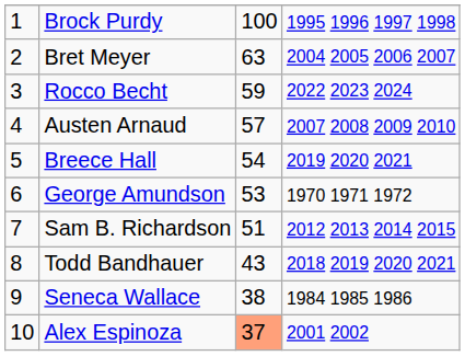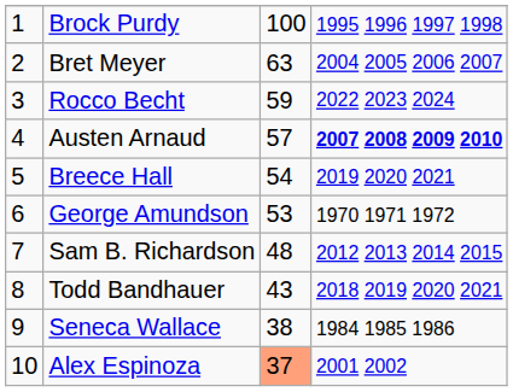 <table class="wikitable">
 <tr>
 </tr>
 <tr>
 <td>1</td>
 <td><a href='#'>Brock Purdy</a></td>
 <td><abbr>100</abbr></td>
 <td style="font-size:80%;"><a href='#'>1995</a> <a href='#'>1996</a> <a href='#'>1997</a> <a href='#'>1998</a></td>
 </tr>
 <tr>
 <td>2</td>
 <td>Bret Meyer</td>
 <td><abbr>63</abbr></td>
 <td style="font-size:80%;"><a href='#'>2004</a> <a href='#'>2005</a> <a href='#'>2006</a> <a href='#'>2007</a></td>
 </tr>
 <tr>
 <td>3</td>
 <td><a href='#'>Rocco Becht</a></td>
 <td><abbr>59</abbr></td>
 <td style="font-size:80%;"><a href='#'>2022</a> <a href='#'>2023</a> <a href='#'>2024</a></td>
 </tr>
 <tr>
 <td>4</td>
 <td>Austen Arnaud</td>
 <td><abbr>57</abbr></td>
-<td style="font-size:80%;"><a href='#'>2007</a> <a href='#'>2008</a> <a href='#'>2009</a> <a href='#'>2010</a></td>
+<td style="font-size:80%;"><strong><a href='#'>2007</a> <a href='#'>2008</a> <a href='#'>2009</a> <a href='#'>2010</a></strong></td>
 </tr>
 <tr>
 <td>5</td>
 <td><a href='#'>Breece Hall</a></td>
 <td><abbr>54</abbr></td>
 <td style="font-size:80%;"><a href='#'>2019</a> <a href='#'>2020</a> <a href='#'>2021</a></td>
 </tr>
 <tr>
 <td>6</td>
 <td><a href='#'>George Amundson</a></td>
 <td><abbr>53</abbr></td>
 <td style="font-size:80%;">1970 1971 1972</td>
 </tr>
 <tr>
 <td>7</td>
 <td>Sam B. Richardson</td>
-<td><abbr>51</abbr></td>
+<td><abbr>48</abbr></td>
 <td style="font-size:80%;"><a href='#'>2012</a> <a href='#'>2013</a> <a href='#'>2014</a> <a href='#'>2015</a></td>
 </tr>
 <tr>
 <td>8</td>
 <td>Todd Bandhauer</td>
 <td><abbr>43</abbr></td>
 <td style="font-size:80%;"><a href='#'>2018</a> <a href='#'>2019</a> <a href='#'>2020</a> <a href='#'>2021</a></td>
 </tr>
 <tr>
 <td>9</td>
 <td><a href='#'>Seneca Wallace</a></td>
 <td><abbr>38</abbr></td>
 <td style="font-size:80%;">1984 1985 1986</td>
 </tr>
 <tr>
 <td>10</td>
 <td><a href='#'>Alex Espinoza</a></td>
 <td style="background: lightsalmon;"><abbr>37</abbr></td>
 <td style="font-size:80%;"><a href='#'>2001</a> <a href='#'>2002</a></td>
 </tr>
 </table>
